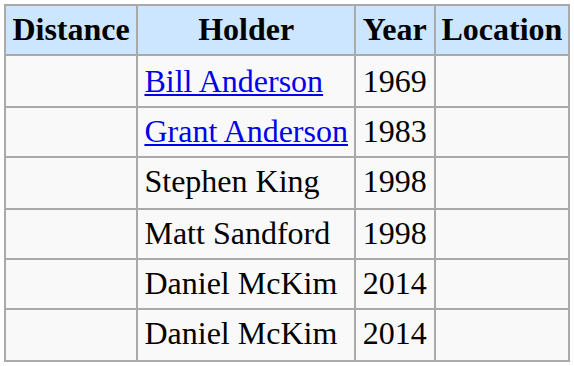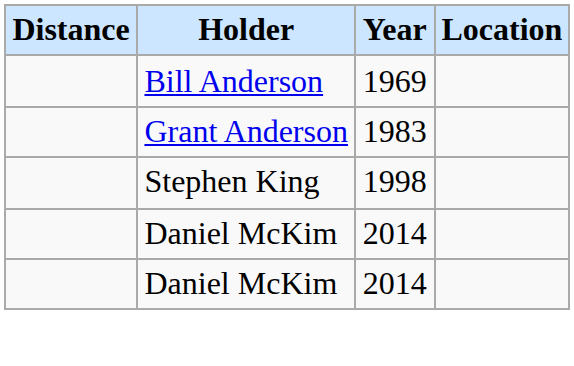 <table class="wikitable sortable">
 <tr>
 <th style="background: #cce6ff;">Distance</th>
 <th style="background: #cce6ff;">Holder</th>
 <th style="background: #cce6ff;">Year</th>
 <th style="background: #cce6ff;">Location</th>
 </tr>
 <tr>
 <td></td>
 <td> <a href='#'>Bill Anderson</a></td>
 <td>1969</td>
 <td></td>
 </tr>
 <tr>
 <td></td>
 <td> <a href='#'>Grant Anderson</a></td>
 <td>1983</td>
 <td></td>
 </tr>
 <tr>
 <td></td>
 <td> Stephen King</td>
 <td>1998</td>
 <td></td>
 </tr>
 <tr>
 <td></td>
-<td> Matt Sandford</td>
-<td>1998</td>
-<td></td>
-</tr>
-<tr>
-<td></td>
 <td> Daniel McKim</td>
 <td>2014</td>
 <td></td>
 </tr>
 <tr>
 <td></td>
 <td> Daniel McKim</td>
 <td>2014</td>
 <td></td>
 </tr>
 <tr>
 </tr>
 </table>
